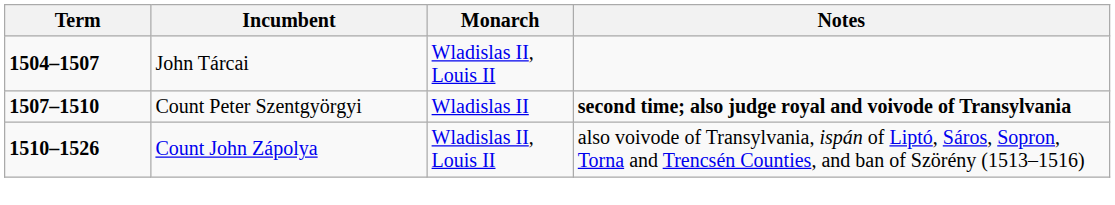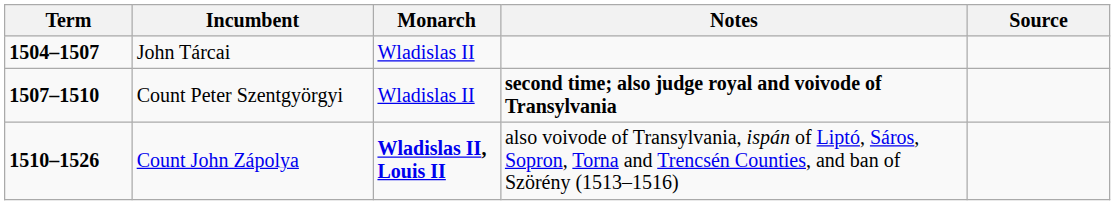 <table class="wikitable" style="width: 70%">
 <tr>
 <th scope="col" width="9%">Term</th>
 <th scope="col" width="17%">Incumbent</th>
 <th scope="col" width="9%">Monarch</th>
 <th scope="col" width="33%">Notes</th>
+<th scope="col" width="10%">Source</th>
 </tr>
 <tr>
 <td><strong>1504–1507</strong></td>
 <td>John Tárcai</td>
-<td><a href='#'>Wladislas II</a>, <a href='#'>Louis II</a></td>
+<td><a href='#'>Wladislas II</a></td>
+<td></td>
 <td></td>
 </tr>
 <tr>
 <td><strong>1507–1510</strong></td>
 <td>Count Peter Szentgyörgyi</td>
 <td><a href='#'>Wladislas II</a></td>
 <td><strong>second time; also judge royal and voivode of Transylvania</strong></td>
+<td></td>
 </tr>
 <tr>
 <td><strong>1510–1526</strong></td>
 <td><a href='#'>Count John Zápolya</a></td>
-<td><a href='#'>Wladislas II</a>, <a href='#'>Louis II</a></td>
+<td><strong><a href='#'>Wladislas II</a>, <a href='#'>Louis II</a></strong></td>
 <td>also voivode of Transylvania, <em>ispán</em> of <a href='#'>Liptó</a>, <a href='#'>Sáros</a>, <a href='#'>Sopron</a>, <a href='#'>Torna</a> and <a href='#'>Trencsén Counties</a>, and ban of Szörény (1513–1516)</td>
+<td></td>
 </tr>
 </table>
